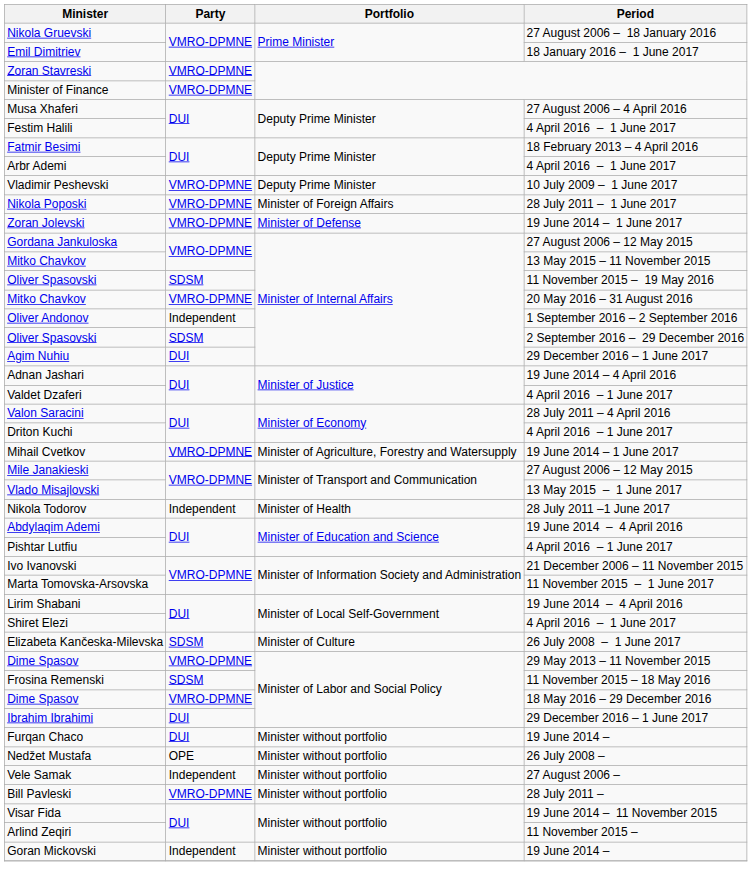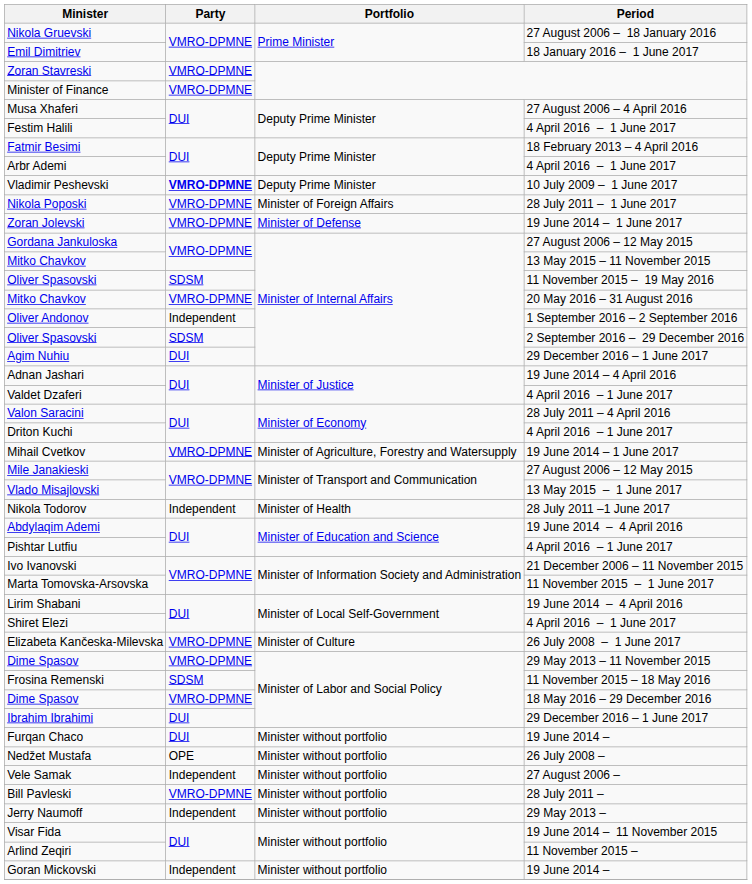 <table class="wikitable">
 <tr>
 <th>Minister</th>
 <th>Party</th>
 <th>Portfolio</th>
 <th>Period</th>
 </tr>
 <tr>
 <td><a href='#'>Nikola Gruevski</a></td>
 <td rowspan=2><a href='#'>VMRO-DPMNE</a></td>
 <td rowspan=2><a href='#'>Prime Minister</a></td>
 <td>27 August 2006 –  18 January 2016</td>
 </tr>
 <tr>
 <td><a href='#'>Emil Dimitriev</a></td>
 <td>18 January 2016 –  1 June 2017</td>
 </tr>
 <tr>
 <td rowspan=2><a href='#'>Zoran Stavreski</a></td>
 <td rowspan=2><a href='#'>VMRO-DPMNE</a></td>
 </tr>
 <tr>
 </tr>
 <tr>
 <td>Minister of Finance</td>
 <td><a href='#'>VMRO-DPMNE</a></td>
 </tr>
 <tr>
 <td>Musa Xhaferi</td>
 <td rowspan=2><a href='#'>DUI</a></td>
 <td rowspan=2>Deputy Prime Minister</td>
 <td>27 August 2006 – 4 April 2016</td>
 </tr>
 <tr>
 <td>Festim Halili</td>
 <td>4 April 2016  –  1 June 2017</td>
 </tr>
 <tr>
 <td><a href='#'>Fatmir Besimi</a></td>
 <td rowspan=2><a href='#'>DUI</a></td>
 <td rowspan=2>Deputy Prime Minister</td>
 <td>18 February 2013 – 4 April 2016</td>
 </tr>
 <tr>
 <td>Arbr Ademi</td>
 <td>4 April 2016  –  1 June 2017</td>
 </tr>
 <tr>
 <td>Vladimir Peshevski</td>
-<td><a href='#'>VMRO-DPMNE</a></td>
+<td><strong><a href='#'>VMRO-DPMNE</a></strong></td>
 <td>Deputy Prime Minister</td>
 <td>10 July 2009 –  1 June 2017</td>
 </tr>
 <tr>
 <td><a href='#'>Nikola Poposki</a></td>
 <td><a href='#'>VMRO-DPMNE</a></td>
 <td>Minister of Foreign Affairs</td>
 <td>28 July 2011 –  1 Јune 2017</td>
 </tr>
 <tr>
 <td><a href='#'>Zoran Jolevski</a></td>
 <td><a href='#'>VMRO-DPMNE</a></td>
 <td><a href='#'>Minister of Defense</a></td>
 <td>19 June 2014 –  1 June 2017</td>
 </tr>
 <tr>
 <td><a href='#'>Gordana Jankuloska</a></td>
 <td rowspan=2><a href='#'>VMRO-DPMNE</a></td>
 <td rowspan=7><a href='#'>Minister of Internal Affairs</a></td>
 <td>27 August 2006 – 12 May 2015</td>
 </tr>
 <tr>
 <td><a href='#'>Mitko Chavkov</a></td>
 <td>13 May 2015 – 11 November 2015</td>
 </tr>
 <tr>
 <td><a href='#'>Oliver Spasovski</a></td>
 <td><a href='#'>SDSM</a></td>
 <td>11 November 2015 –  19 May 2016 </td>
 </tr>
 <tr>
 <td><a href='#'>Mitko Chavkov</a></td>
 <td><a href='#'>VMRO-DPMNE</a></td>
 <td>20 May 2016 – 31 August 2016 </td>
 </tr>
 <tr>
 <td><a href='#'>Oliver Andonov</a></td>
 <td>Independent</td>
 <td>1 September 2016 – 2 September 2016</td>
 </tr>
 <tr>
 <td><a href='#'>Oliver Spasovski</a></td>
 <td><a href='#'>SDSM</a></td>
 <td>2 September 2016 –  29 December 2016</td>
 </tr>
 <tr>
 <td><a href='#'>Agim Nuhiu</a></td>
 <td><a href='#'>DUI</a></td>
 <td>29 December 2016 – 1 June 2017</td>
 </tr>
 <tr>
 <td>Adnan Jashari</td>
 <td rowspan=2><a href='#'>DUI</a></td>
 <td rowspan=2><a href='#'>Minister of Justice</a></td>
 <td>19 June 2014 – 4 April 2016</td>
 </tr>
 <tr>
 <td>Valdet Dzaferi</td>
 <td>4 April 2016  – 1 June 2017</td>
 </tr>
 <tr>
 <td><a href='#'>Valon Saracini</a></td>
 <td rowspan=2><a href='#'>DUI</a></td>
 <td rowspan=2><a href='#'>Minister of Economy</a></td>
 <td>28 July 2011 – 4 April 2016</td>
 </tr>
 <tr>
 <td>Driton Kuchi</td>
 <td>4 April 2016  – 1 June 2017</td>
 </tr>
 <tr>
 <td>Mihail Cvetkov</td>
 <td><a href='#'>VMRO-DPMNE</a></td>
 <td>Minister of Agriculture, Forestry and Watersupply</td>
 <td>19 June 2014 – 1 Јune 2017</td>
 </tr>
 <tr>
 <td><a href='#'>Mile Janakieski</a></td>
 <td rowspan=2><a href='#'>VMRO-DPMNE</a></td>
 <td rowspan=2>Minister of Transport and Communication</td>
 <td>27 August 2006 – 12 May 2015</td>
 </tr>
 <tr>
 <td><a href='#'>Vlado Misajlovski</a></td>
 <td>13 May 2015  –  1 June 2017</td>
 </tr>
 <tr>
 <td>Nikola Todorov</td>
 <td>Independent</td>
 <td>Minister of Health</td>
 <td>28 July 2011 –1 June 2017</td>
 </tr>
 <tr>
 <td><a href='#'>Abdylaqim Ademi</a></td>
 <td rowspan=2><a href='#'>DUI</a></td>
 <td rowspan=2><a href='#'>Minister of Education and Science</a></td>
 <td>19 June 2014  –  4 April 2016</td>
 </tr>
 <tr>
 <td>Pishtar Lutfiu</td>
 <td>4 April 2016  – 1 June 2017</td>
 </tr>
 <tr>
 <td>Ivo Ivanovski</td>
 <td rowspan=2><a href='#'>VMRO-DPMNE</a></td>
 <td rowspan=2>Minister of Information Society and Administration</td>
 <td>21 December 2006 – 11 November 2015</td>
 </tr>
 <tr>
 <td>Marta Tomovska-Arsovska</td>
 <td>11 November 2015  –  1 June 2017</td>
 </tr>
 <tr>
 <td>Lirim Shabani</td>
 <td rowspan=2><a href='#'>DUI</a></td>
 <td rowspan=2>Minister of Local Self-Government</td>
 <td>19 June 2014  –  4 April 2016</td>
 </tr>
 <tr>
 <td>Shiret Elezi</td>
 <td>4 April 2016  –  1 June 2017</td>
 </tr>
 <tr>
 <td>Elizabeta Kančeska-Milevska</td>
-<td><a href='#'>SDSM</a></td>
+<td><a href='#'>VMRO-DPMNE</a></td>
 <td>Minister of Culture</td>
 <td>26 July 2008  –  1 June 2017</td>
 </tr>
 <tr>
 <td><a href='#'>Dime Spasov</a></td>
 <td><a href='#'>VMRO-DPMNE</a></td>
 <td rowspan=4>Minister of Labor and Social Policy</td>
 <td>29 May 2013 – 11 November 2015</td>
 </tr>
 <tr>
 <td>Frosina Remenski</td>
 <td><a href='#'>SDSM</a></td>
 <td>11 November 2015 – 18 May 2016 </td>
 </tr>
 <tr>
 <td><a href='#'>Dime Spasov</a></td>
 <td><a href='#'>VMRO-DPMNE</a></td>
 <td>18 May 2016 – 29 December 2016 </td>
 </tr>
 <tr>
 <td><a href='#'>Ibrahim Ibrahimi</a></td>
 <td><a href='#'>DUI</a></td>
 <td>29 December 2016 – 1 June 2017</td>
 </tr>
 <tr>
 <td>Furqan Chaco</td>
 <td><a href='#'>DUI</a></td>
 <td>Minister without portfolio</td>
 <td>19 June 2014 – </td>
 </tr>
 <tr>
 <td>Nedžet Mustafa</td>
 <td>OPE</td>
 <td>Minister without portfolio</td>
 <td>26 July 2008 – </td>
 </tr>
 <tr>
 <td>Vele Samak</td>
 <td>Independent</td>
 <td>Minister without portfolio</td>
 <td>27 August 2006 – </td>
 </tr>
 <tr>
 <td>Bill Pavleski</td>
 <td><a href='#'>VMRO-DPMNE</a></td>
 <td>Minister without portfolio</td>
 <td>28 July 2011 – </td>
 </tr>
 <tr>
+<td>Jerry Naumoff</td>
+<td>Independent</td>
+<td>Minister without portfolio</td>
+<td>29 May 2013 – </td>
+</tr>
+<tr>
 <td>Visar Fida</td>
 <td rowspan=2><a href='#'>DUI</a></td>
 <td rowspan=2>Minister without portfolio</td>
 <td>19 June 2014 –  11 November 2015</td>
 </tr>
 <tr>
 <td>Arlind Zeqiri</td>
 <td>11 November 2015 – </td>
 </tr>
 <tr>
 <td>Goran Mickovski</td>
 <td>Independent</td>
 <td>Minister without portfolio</td>
 <td>19 June 2014 – </td>
 </tr>
 <tr>
 </tr>
 </table>
